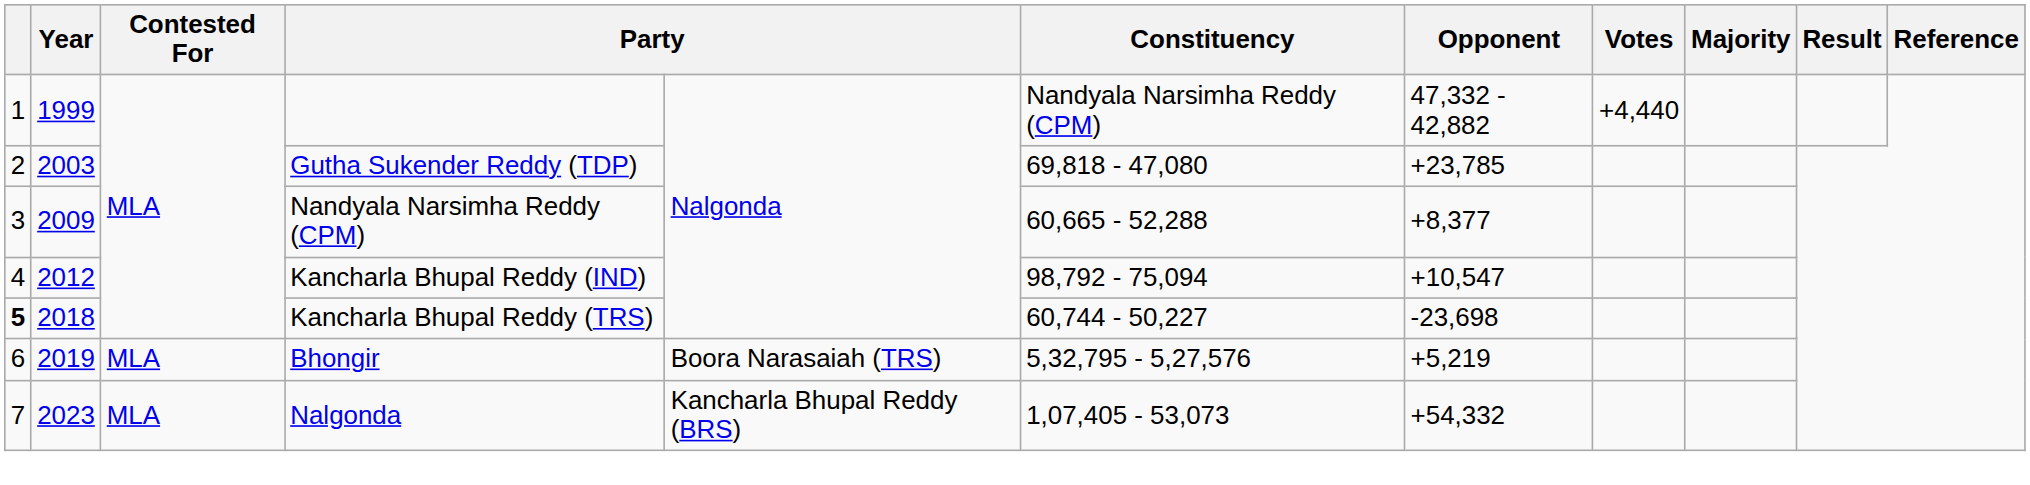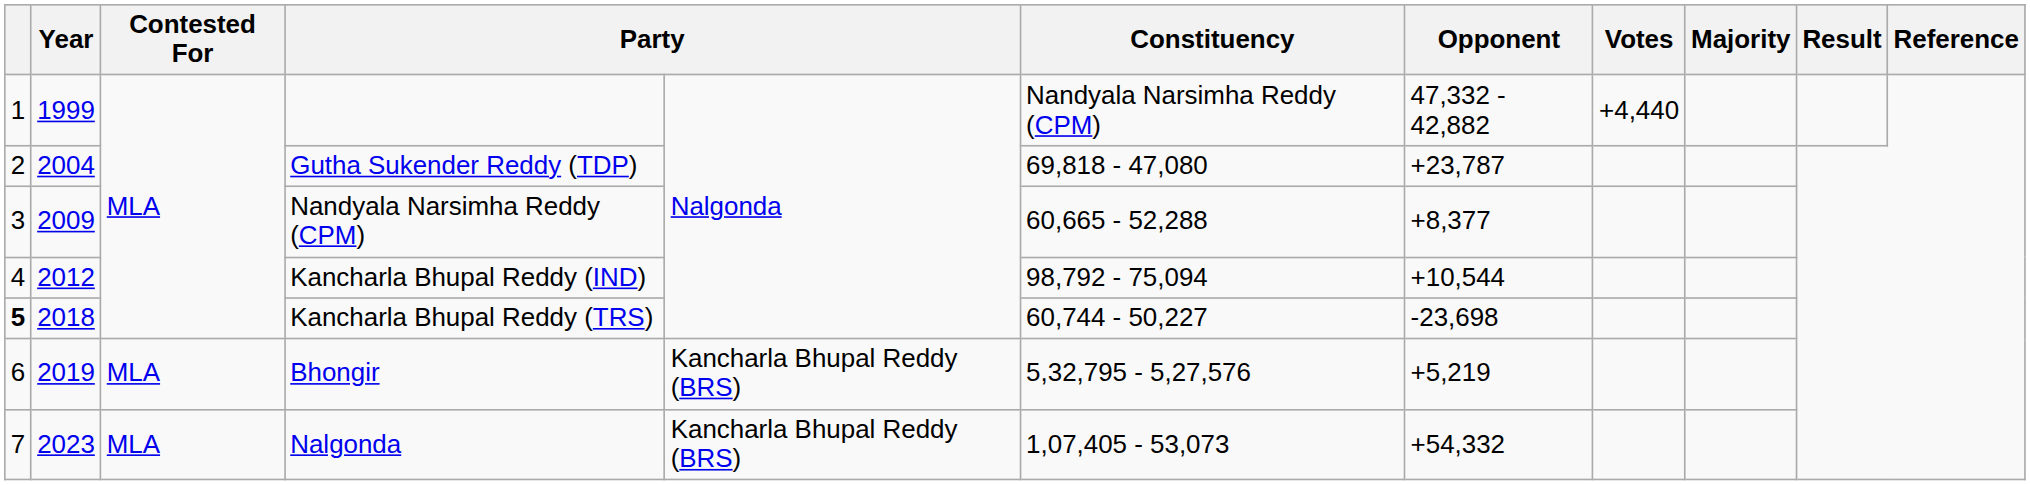 <table class="wikitable">
 <tr>
 <th></th>
 <th>Year</th>
 <th>Contested For</th>
 <th colspan="2">Party</th>
 <th>Constituency</th>
 <th>Opponent</th>
 <th>Votes</th>
 <th>Majority</th>
 <th>Result</th>
 <th>Reference</th>
 </tr>
 <tr>
 <td>1</td>
 <td><a href='#'>1999</a></td>
 <td rowspan="5"><a href='#'>MLA</a></td>
 <td></td>
 <td rowspan = "5"><a href='#'>Nalgonda</a></td>
 <td>Nandyala Narsimha Reddy (<a href='#'>CPM</a>)</td>
 <td>47,332 - 42,882</td>
 <td>+4,440</td>
 <td></td>
 <td><br></td>
 </tr>
 <tr>
 <td>2</td>
-<td><a href='#'>2003</a></td>
+<td><a href='#'>2004</a></td>
 <td><a href='#'>Gutha Sukender Reddy</a> (<a href='#'>TDP</a>)</td>
 <td>69,818 - 47,080</td>
-<td>+23,785</td>
+<td>+23,787</td>
 <td></td>
 <td><br></td>
 </tr>
 <tr>
 <td>3</td>
 <td><a href='#'>2009</a></td>
 <td>Nandyala Narsimha Reddy (<a href='#'>CPM</a>)</td>
 <td>60,665 - 52,288</td>
 <td>+8,377</td>
 <td></td>
 <td><br></td>
 </tr>
 <tr>
 <td>4</td>
 <td><a href='#'>2012</a></td>
 <td>Kancharla Bhupal Reddy (<a href='#'>IND</a>)</td>
 <td>98,792 - 75,094</td>
-<td>+10,547</td>
+<td>+10,544</td>
 <td></td>
 <td><br></td>
 </tr>
 <tr>
 <td><strong>5</strong></td>
 <td><a href='#'> 2018</a></td>
 <td>Kancharla Bhupal Reddy (<a href='#'>TRS</a>)</td>
 <td>60,744 - 50,227</td>
 <td>-23,698</td>
 <td></td>
 <td><br></td>
 </tr>
 <tr>
 <td>6</td>
 <td><a href='#'> 2019</a></td>
 <td rowspan = "1"><a href='#'>MLA</a></td>
 <td><a href='#'>Bhongir</a></td>
-<td>Boora Narasaiah (<a href='#'>TRS</a>)</td>
+<td>Kancharla Bhupal Reddy (<a href='#'>BRS</a>)</td>
 <td>5,32,795 - 5,27,576</td>
 <td>+5,219</td>
 <td></td>
 <td><br></td>
 </tr>
 <tr>
 <td>7</td>
 <td><a href='#'> 2023</a></td>
 <td rowspan = "1"><a href='#'>MLA</a></td>
 <td><a href='#'>Nalgonda</a></td>
 <td>Kancharla Bhupal Reddy (<a href='#'>BRS</a>)</td>
 <td>1,07,405 - 53,073</td>
 <td>+54,332</td>
 <td></td>
 <td><br></td>
 </tr>
 </table>
